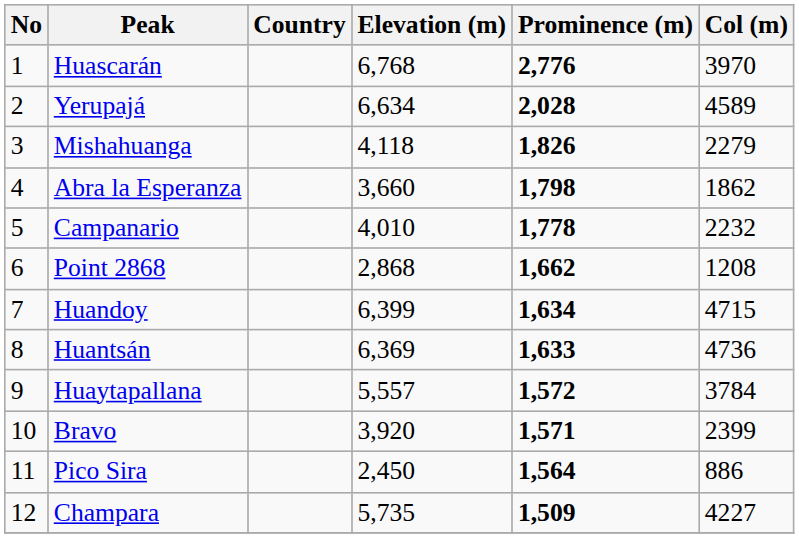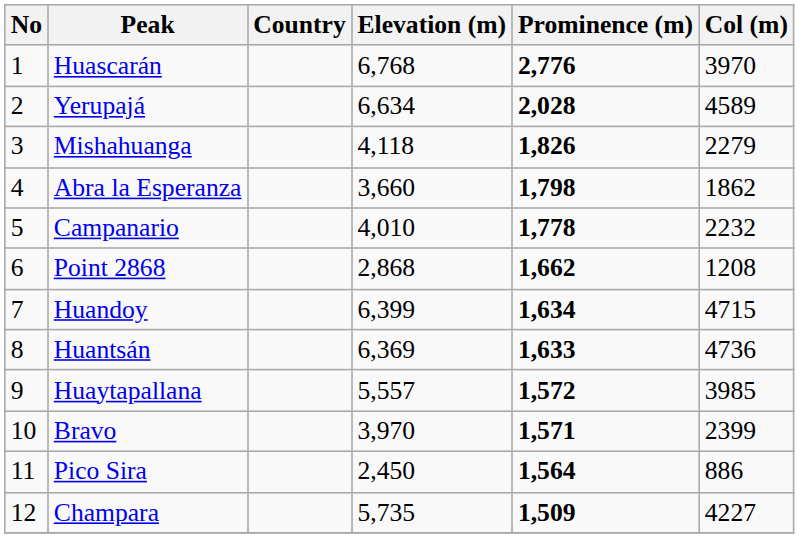 <table class="wikitable sortable">
 <tr>
 <th>No</th>
 <th>Peak</th>
 <th>Country</th>
 <th>Elevation (m)</th>
 <th>Prominence (m)</th>
 <th>Col (m)</th>
 </tr>
 <tr>
 <td>1</td>
 <td><a href='#'>Huascarán</a></td>
 <td></td>
 <td>6,768</td>
 <td><strong>2,776</strong></td>
 <td>3970</td>
 </tr>
 <tr>
 <td>2</td>
 <td><a href='#'>Yerupajá</a></td>
 <td></td>
 <td>6,634</td>
 <td><strong>2,028</strong></td>
 <td>4589</td>
 </tr>
 <tr>
 <td>3</td>
 <td><a href='#'>Mishahuanga</a></td>
 <td></td>
 <td>4,118</td>
 <td><strong>1,826</strong></td>
 <td>2279</td>
 </tr>
 <tr>
 <td>4</td>
 <td><a href='#'>Abra la Esperanza</a></td>
 <td></td>
 <td>3,660</td>
 <td><strong>1,798</strong></td>
 <td>1862</td>
 </tr>
 <tr>
 <td>5</td>
 <td><a href='#'>Campanario</a></td>
 <td></td>
 <td>4,010</td>
 <td><strong>1,778</strong></td>
 <td>2232</td>
 </tr>
 <tr>
 <td>6</td>
 <td><a href='#'>Point 2868</a></td>
 <td></td>
 <td>2,868</td>
 <td><strong>1,662</strong></td>
 <td>1208</td>
 </tr>
 <tr>
 <td>7</td>
 <td><a href='#'>Huandoy</a></td>
 <td></td>
 <td>6,399</td>
 <td><strong>1,634</strong></td>
 <td>4715</td>
 </tr>
 <tr>
 <td>8</td>
 <td><a href='#'>Huantsán</a></td>
 <td></td>
 <td>6,369</td>
 <td><strong>1,633</strong></td>
 <td>4736</td>
 </tr>
 <tr>
 <td>9</td>
 <td><a href='#'>Huaytapallana</a></td>
 <td></td>
 <td>5,557</td>
 <td><strong>1,572</strong></td>
-<td>3784</td>
+<td>3985</td>
 </tr>
 <tr>
 <td>10</td>
 <td><a href='#'>Bravo</a></td>
 <td></td>
-<td>3,920</td>
+<td>3,970</td>
 <td><strong>1,571</strong></td>
 <td>2399</td>
 </tr>
 <tr>
 <td>11</td>
 <td><a href='#'>Pico Sira</a></td>
 <td></td>
 <td>2,450</td>
 <td><strong>1,564</strong></td>
 <td>886</td>
 </tr>
 <tr>
 <td>12</td>
 <td><a href='#'>Champara</a></td>
 <td></td>
 <td>5,735</td>
 <td><strong>1,509</strong></td>
 <td>4227</td>
 </tr>
 <tr>
 </tr>
 </table>
